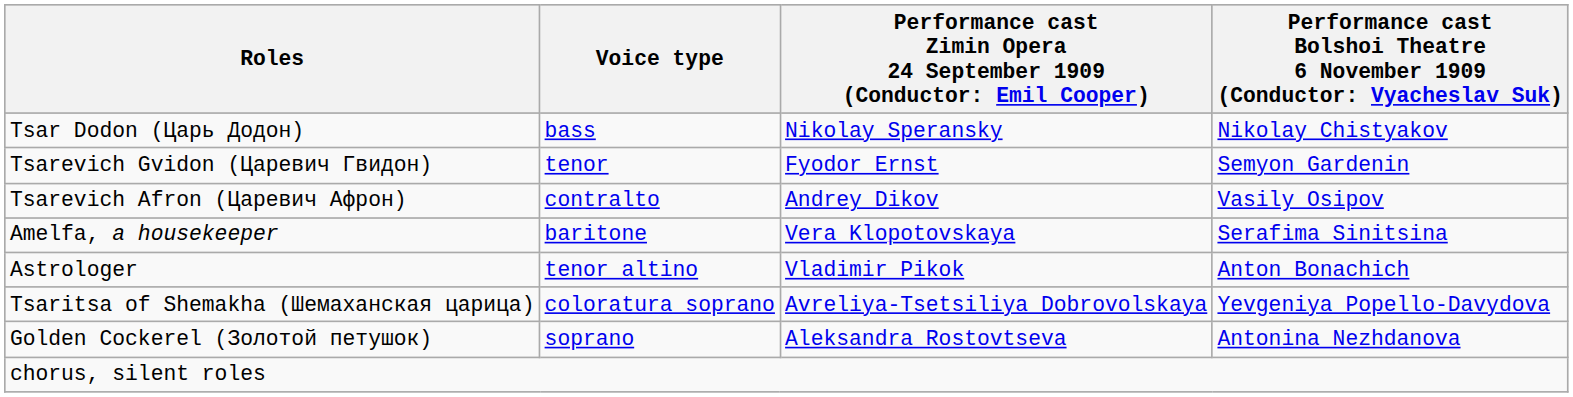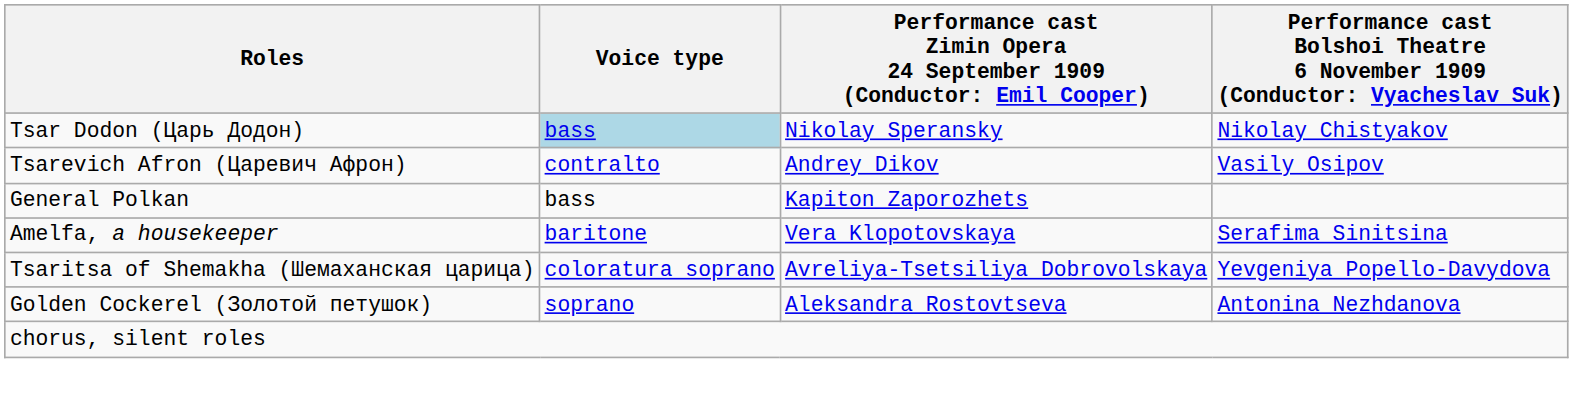 <table class="wikitable" border="1">
 <tr>
 <th>Roles</th>
 <th>Voice type</th>
 <th>Performance cast<br>Zimin Opera<br>24 September 1909<br>(Conductor: <a href='#'>Emil Cooper</a>)</th>
 <th>Performance cast<br>Bolshoi Theatre<br>6 November 1909<br>(Conductor: <a href='#'>Vyacheslav Suk</a>)</th>
 </tr>
 <tr>
 <td>Tsar Dodon (Царь Додон)</td>
-<td><a href='#'>bass</a></td>
+<td style="background: lightblue;"><a href='#'>bass</a></td>
 <td><a href='#'>Nikolay Speransky</a></td>
 <td><a href='#'>Nikolay Chistyakov</a></td>
-</tr>
-<tr>
-<td>Tsarevich Gvidon (Царевич Гвидон)</td>
-<td><a href='#'>tenor</a></td>
-<td><a href='#'>Fyodor Ernst</a></td>
-<td><a href='#'>Semyon Gardenin</a></td>
 </tr>
 <tr>
 <td>Tsarevich Afron (Царевич Афрон)</td>
 <td><a href='#'>contralto</a></td>
 <td><a href='#'>Andrey Dikov</a></td>
 <td><a href='#'>Vasily Osipov</a></td>
 </tr>
 <tr>
+<td>General Polkan</td>
+<td>bass</td>
+<td><a href='#'>Kapiton Zaporozhets</a></td>
+<td></td>
+</tr>
+<tr>
 <td>Amelfa, <em>a housekeeper</em></td>
 <td><a href='#'>baritone</a></td>
 <td><a href='#'>Vera Klopotovskaya</a></td>
 <td><a href='#'>Serafima Sinitsina</a></td>
-</tr>
-<tr>
-<td>Astrologer</td>
-<td><a href='#'>tenor altino</a></td>
-<td><a href='#'>Vladimir Pikok</a></td>
-<td><a href='#'>Anton Bonachich</a></td>
 </tr>
 <tr>
 <td>Tsaritsa of Shemakha (Шемаханская царица)</td>
 <td><a href='#'>coloratura soprano</a></td>
 <td><a href='#'>Avreliya-Tsetsiliya Dobrovolskaya</a></td>
 <td><a href='#'>Yevgeniya Popello-Davydova</a></td>
 </tr>
 <tr>
 <td>Golden Cockerel (Золотой петушок)</td>
 <td><a href='#'>soprano</a></td>
 <td><a href='#'>Aleksandra Rostovtseva</a></td>
 <td><a href='#'>Antonina Nezhdanova</a></td>
 </tr>
 <tr>
 <td colspan="4">chorus, silent roles</td>
 </tr>
 </table>
